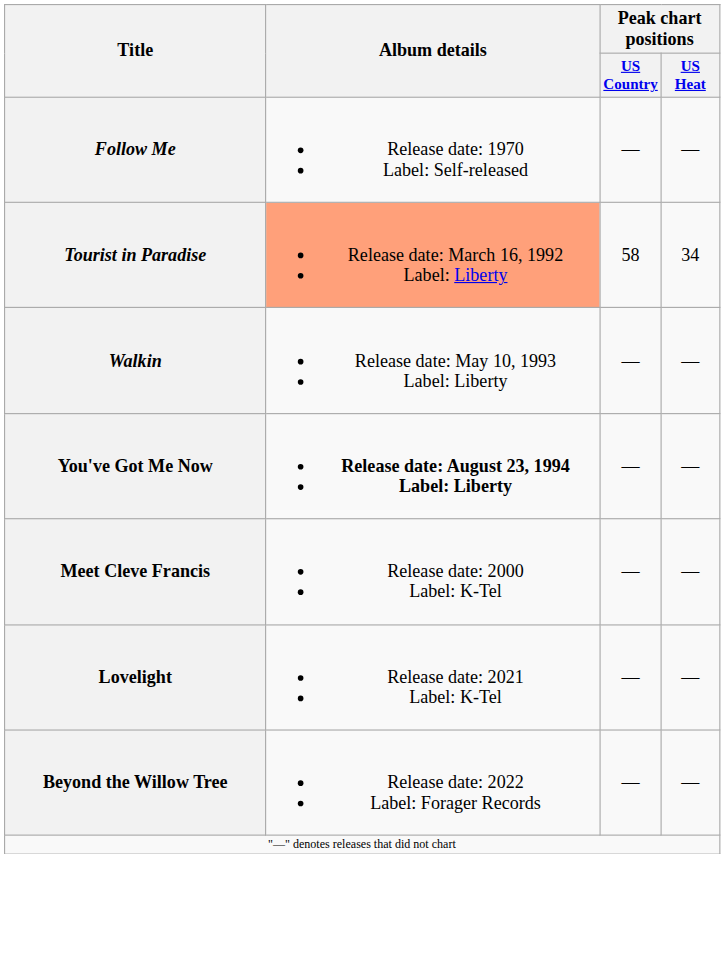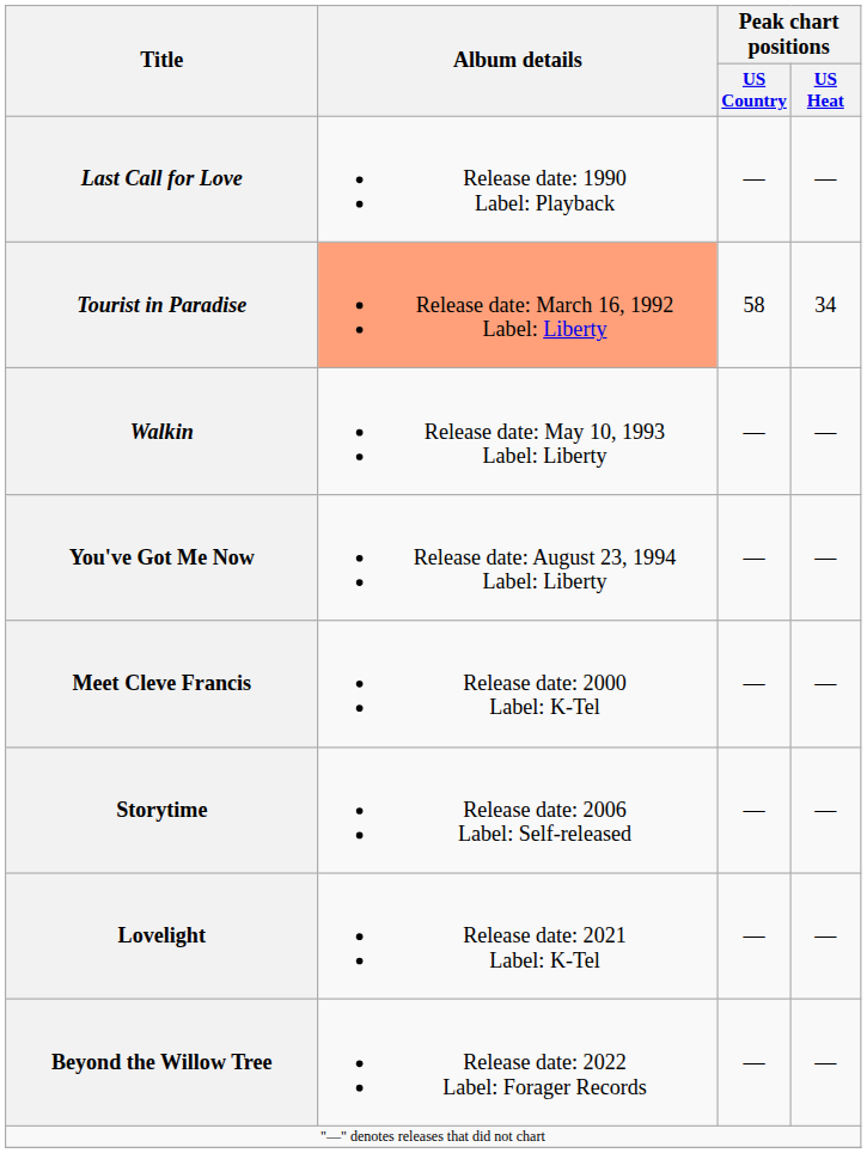 <table class="wikitable plainrowheaders" style="text-align:center;">
 <tr>
 <th rowspan="2" style="width:14em;">Title</th>
 <th rowspan="2" style="width:18em;">Album details</th>
 <th colspan="2">Peak chart<br>positions</th>
 </tr>
 <tr style="font-size:smaller;">
 <th width="45"><a href='#'>US Country</a></th>
 <th width="45"><a href='#'>US Heat</a></th>
 </tr>
-<tr>
-<th scope="row"><em>Follow Me</em></th>
-<td><br><ul><li>Release date: 1970</li><li>Label: Self-released</li></ul></td>
+<tr |->
+<th scope="row"><em>Last Call for Love</em></th>
+<td><br><ul><li>Release date: 1990</li><li>Label: Playback</li></ul></td>
 <td>—</td>
 <td>—</td>
 </tr>
 <tr>
 <th scope="row"><em>Tourist in Paradise</em></th>
 <td style="background: lightsalmon;"><br><ul><li>Release date: March 16, 1992</li><li>Label: <a href='#'>Liberty</a></li></ul></td>
 <td>58</td>
 <td>34</td>
 </tr>
 <tr>
 <th scope="row"><em>Walkin<strong></th>
 <td><br><ul><li>Release date: May 10, 1993</li><li>Label: Liberty</li></ul></td>
 <td>—</td>
 <td>—</td>
 </tr>
 <tr>
 <th scope="row"></em>You've Got Me Now<em></th>
-<td><strong><br><ul><li>Release date: August 23, 1994</li><li>Label: Liberty</li></ul></strong></td>
+<td><br><ul><li>Release date: August 23, 1994</li><li>Label: Liberty</li></ul></td>
 <td>—</td>
 <td>—</td>
 </tr>
 <tr>
 <th scope="row"></em>Meet Cleve Francis<em></th>
 <td><br><ul><li>Release date: 2000</li><li>Label: K-Tel</li></ul></td>
+<td>—</td>
+<td>—</td>
+</tr>
+<tr>
+<th scope="row"></em>Storytime<em></th>
+<td><br><ul><li>Release date: 2006</li><li>Label: Self-released</li></ul></td>
 <td>—</td>
 <td>—</td>
 </tr>
 <tr>
 <th scope="row"></em>Lovelight<em></th>
 <td><br><ul><li>Release date: 2021</li><li>Label: K-Tel</li></ul></td>
 <td>—</td>
 <td>—</td>
 </tr>
 <tr>
 <th scope="row"></em>Beyond the Willow Tree<em></th>
 <td><br><ul><li>Release date: 2022</li><li>Label: Forager Records</li></ul></td>
 <td>—</td>
 <td>—</td>
 </tr>
 <tr>
 <td colspan="4" style="font-size:8pt">"—" denotes releases that did not chart</td>
 </tr>
 <tr>
 </tr>
 </table>
